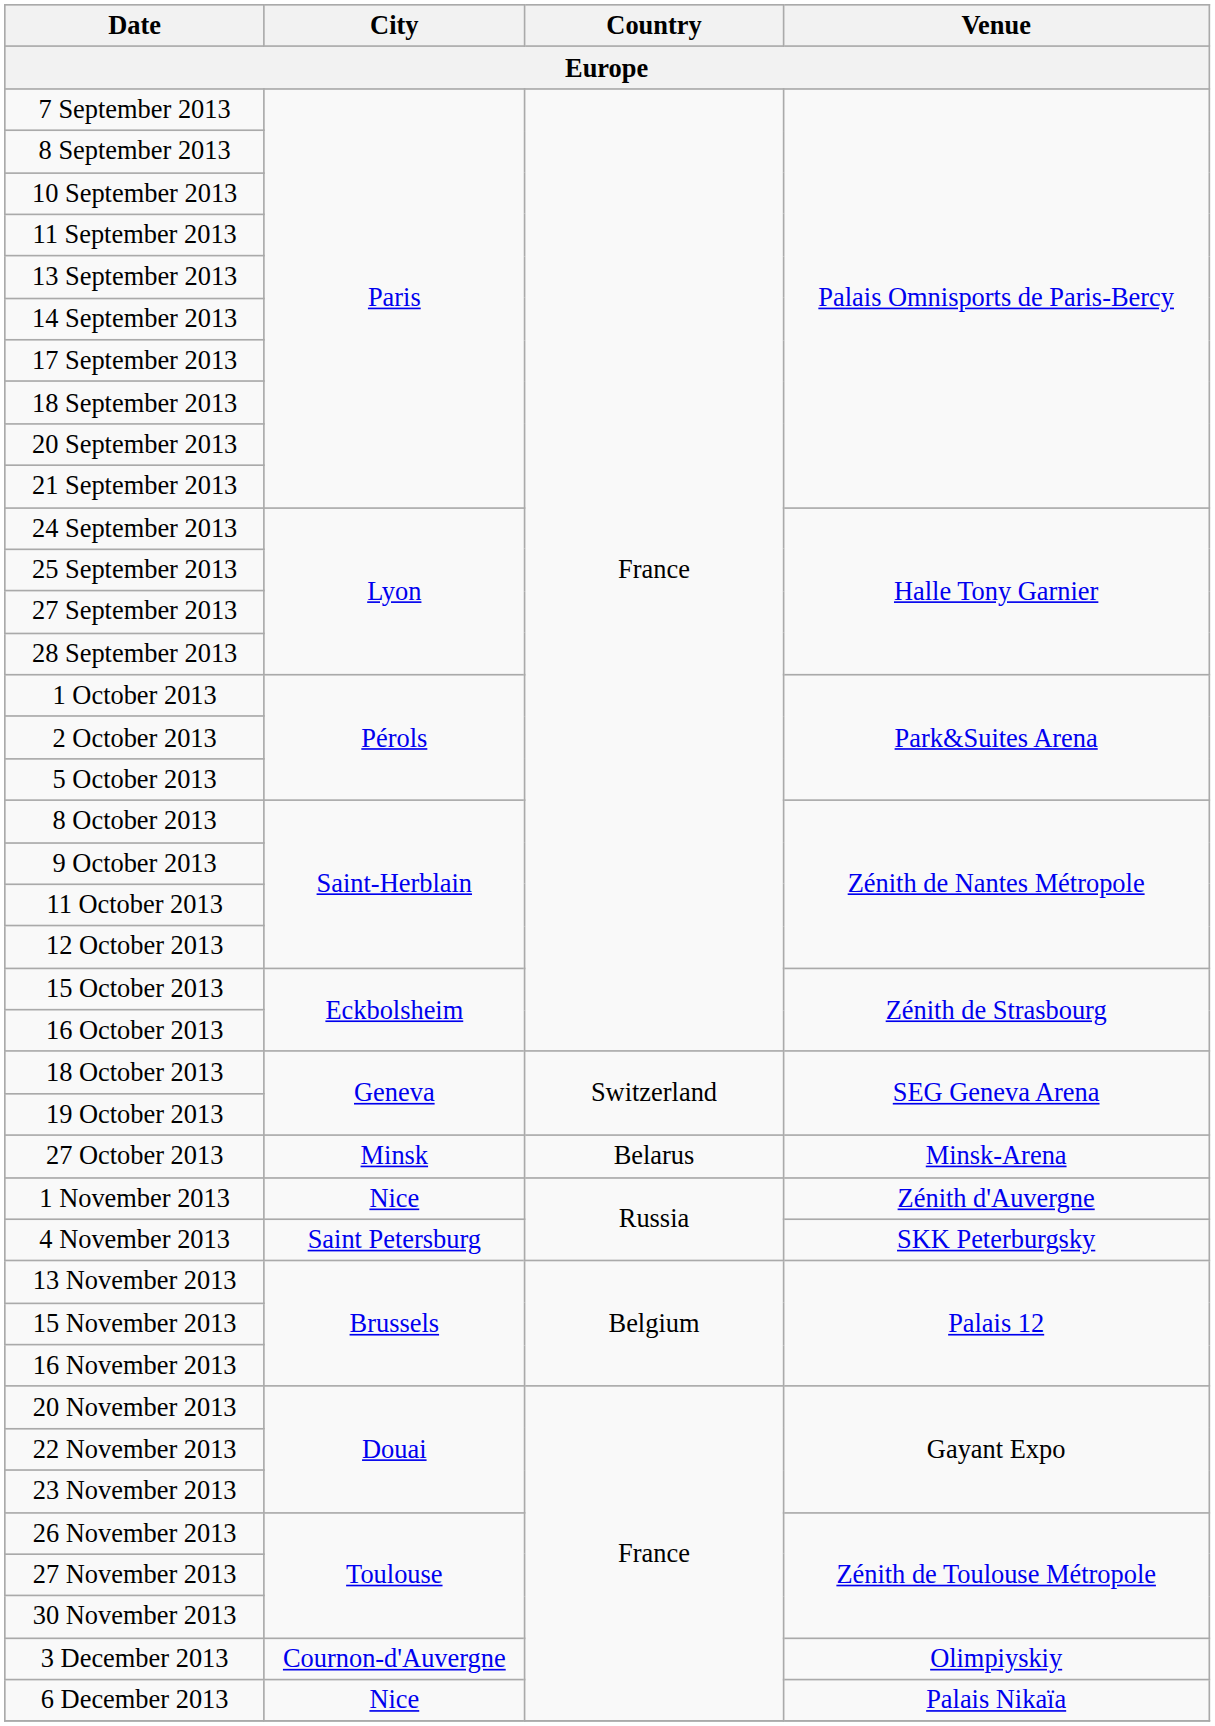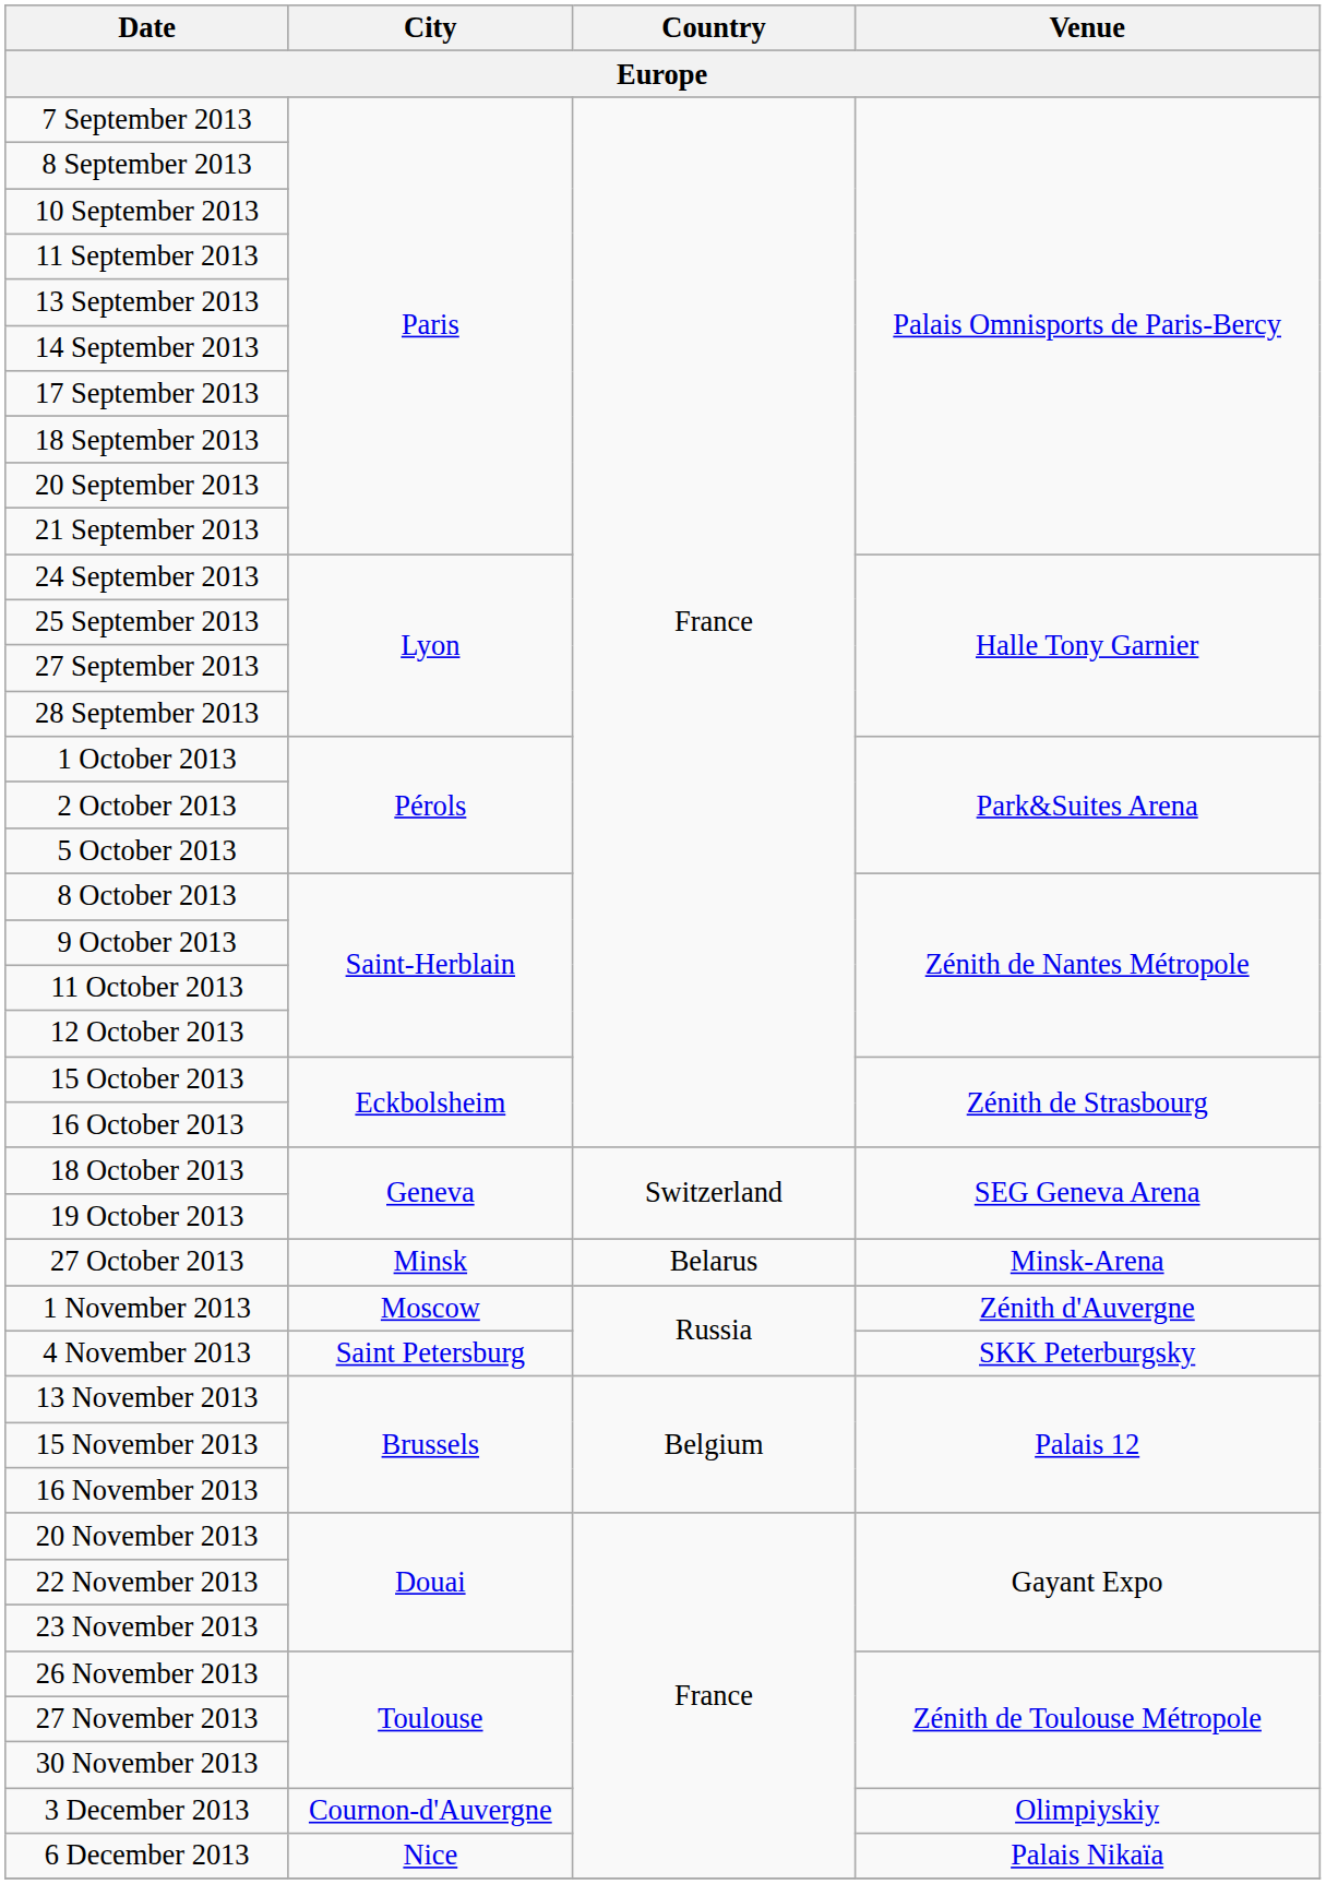 <table class="wikitable" style="text-align:center;">
 <tr>
 <th style="width:150px;">Date</th>
 <th style="width:150px;">City</th>
 <th style="width:150px;">Country</th>
 <th style="width:250px;">Venue</th>
 </tr>
 <tr>
 <th colspan="4">Europe</th>
 </tr>
 <tr>
 <td>7 September 2013</td>
 <td rowspan="10"><a href='#'>Paris</a></td>
 <td rowspan="23">France</td>
 <td rowspan="10"><a href='#'>Palais Omnisports de Paris-Bercy</a></td>
 </tr>
 <tr>
 <td>8 September 2013</td>
 </tr>
 <tr>
 <td>10 September 2013</td>
 </tr>
 <tr>
 <td>11 September 2013</td>
 </tr>
 <tr>
 <td>13 September 2013</td>
 </tr>
 <tr>
 <td>14 September 2013</td>
 </tr>
 <tr>
 <td>17 September 2013</td>
 </tr>
 <tr>
 <td>18 September 2013</td>
 </tr>
 <tr>
 <td>20 September 2013</td>
 </tr>
 <tr>
 <td>21 September 2013</td>
 </tr>
 <tr>
 <td>24 September 2013</td>
 <td rowspan="4"><a href='#'>Lyon</a></td>
 <td rowspan="4"><a href='#'>Halle Tony Garnier</a></td>
 </tr>
 <tr>
 <td>25 September 2013</td>
 </tr>
 <tr>
 <td>27 September 2013</td>
 </tr>
 <tr>
 <td>28 September 2013</td>
 </tr>
 <tr>
 <td>1 October 2013</td>
 <td rowspan="3"><a href='#'>Pérols</a></td>
 <td rowspan="3"><a href='#'>Park&Suites Arena</a></td>
 </tr>
 <tr>
 <td>2 October 2013</td>
 </tr>
 <tr>
 <td>5 October 2013</td>
 </tr>
 <tr>
 <td>8 October 2013</td>
 <td rowspan="4"><a href='#'>Saint-Herblain</a></td>
 <td rowspan="4"><a href='#'>Zénith de Nantes Métropole</a></td>
 </tr>
 <tr>
 <td>9 October 2013</td>
 </tr>
 <tr>
 <td>11 October 2013</td>
 </tr>
 <tr>
 <td>12 October 2013</td>
 </tr>
 <tr>
 <td>15 October 2013</td>
 <td rowspan="2"><a href='#'>Eckbolsheim</a></td>
 <td rowspan="2"><a href='#'>Zénith de Strasbourg</a></td>
 </tr>
 <tr>
 <td>16 October 2013</td>
 </tr>
 <tr>
 <td>18 October 2013</td>
 <td rowspan="2"><a href='#'>Geneva</a></td>
 <td rowspan="2">Switzerland</td>
 <td rowspan="2"><a href='#'>SEG Geneva Arena</a></td>
 </tr>
 <tr>
 <td>19 October 2013</td>
 </tr>
 <tr>
 <td>27 October 2013</td>
 <td><a href='#'>Minsk</a></td>
 <td>Belarus</td>
 <td><a href='#'>Minsk-Arena</a></td>
 </tr>
 <tr>
 <td>1 November 2013</td>
-<td><a href='#'>Nice</a></td>
+<td><a href='#'>Moscow</a></td>
 <td rowspan="2">Russia</td>
 <td><a href='#'>Zénith d'Auvergne</a></td>
 </tr>
 <tr>
 <td>4 November 2013</td>
 <td><a href='#'>Saint Petersburg</a></td>
 <td><a href='#'>SKK Peterburgsky</a></td>
 </tr>
 <tr>
 <td>13 November 2013</td>
 <td rowspan="3"><a href='#'>Brussels</a></td>
 <td rowspan="3">Belgium</td>
 <td rowspan="3"><a href='#'>Palais 12</a></td>
 </tr>
 <tr>
 <td>15 November 2013</td>
 </tr>
 <tr>
 <td>16 November 2013</td>
 </tr>
 <tr>
 <td>20 November 2013</td>
 <td rowspan="3"><a href='#'>Douai</a></td>
 <td rowspan="8">France</td>
 <td rowspan="3">Gayant Expo</td>
 </tr>
 <tr>
 <td>22 November 2013</td>
 </tr>
 <tr>
 <td>23 November 2013</td>
 </tr>
 <tr>
 <td>26 November 2013</td>
 <td rowspan="3"><a href='#'>Toulouse</a></td>
 <td rowspan="3"><a href='#'>Zénith de Toulouse Métropole</a></td>
 </tr>
 <tr>
 <td>27 November 2013</td>
 </tr>
 <tr>
 <td>30 November 2013</td>
 </tr>
 <tr>
 <td>3 December 2013</td>
 <td><a href='#'>Cournon-d'Auvergne</a></td>
 <td><a href='#'>Olimpiyskiy</a></td>
 </tr>
 <tr>
 <td>6 December 2013</td>
 <td><a href='#'>Nice</a></td>
 <td><a href='#'>Palais Nikaïa</a></td>
 </tr>
 <tr>
 </tr>
 </table>
